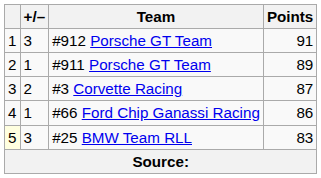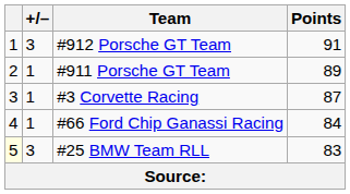 <table class="wikitable" style="font-size: 95%;">
 <tr>
 <th scope="col"></th>
 <th scope="col">+/–</th>
 <th scope="col">Team</th>
 <th scope="col">Points</th>
 </tr>
 <tr>
 <td align=center>1</td>
 <td align="left"> 3</td>
 <td> #912 <a href='#'>Porsche GT Team</a></td>
 <td align=right>91</td>
 </tr>
 <tr>
 <td align=center>2</td>
 <td align="left"> 1</td>
 <td> #911 <a href='#'>Porsche GT Team</a></td>
 <td align=right>89</td>
 </tr>
 <tr>
 <td align=center>3</td>
-<td align="left"> 2</td>
+<td align="left"> 1</td>
 <td> #3 <a href='#'>Corvette Racing</a></td>
 <td align=right>87</td>
 </tr>
 <tr>
 <td align=center>4</td>
 <td align="left"> 1</td>
 <td> #66 <a href='#'>Ford Chip Ganassi Racing</a></td>
-<td align=right>86</td>
+<td align=right>84</td>
 </tr>
 <tr>
 <td align=center style="background: lightyellow;">5</td>
 <td align="left"> 3</td>
 <td> #25 <a href='#'>BMW Team RLL</a></td>
 <td align=right>83</td>
 </tr>
 <tr>
 <th colspan=5>Source:</th>
 </tr>
 </table>
